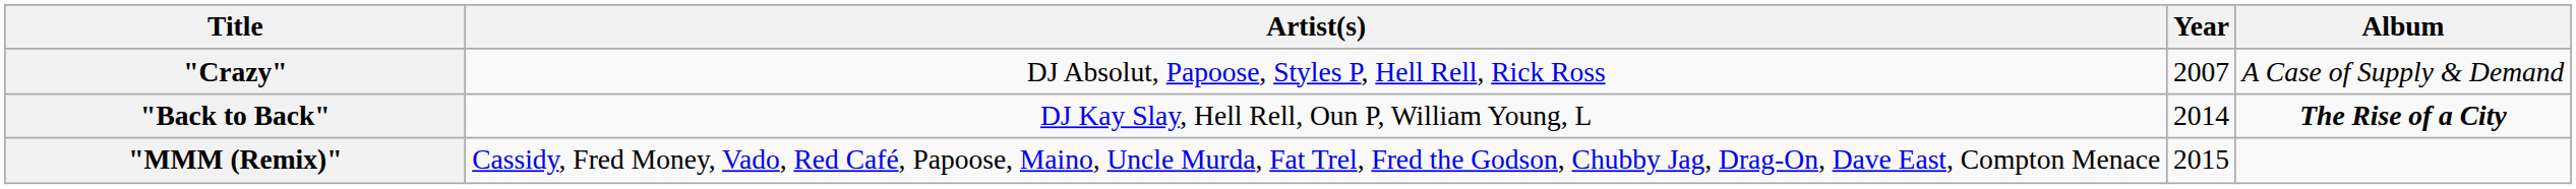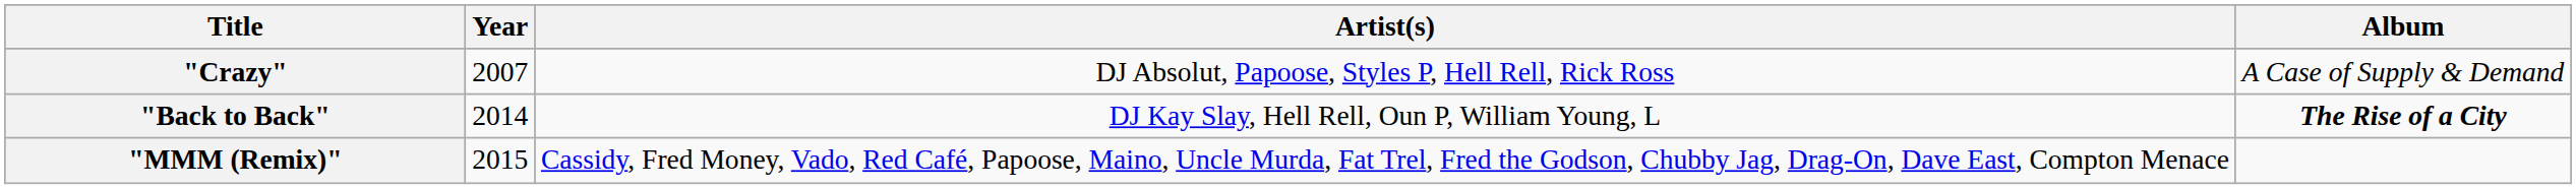 <table class="wikitable plainrowheaders" style="text-align:center;">
 <tr>
 <th scope="col" style="width:16em;">Title</th>
+<th scope="col">Year</th>
 <th scope="col">Artist(s)</th>
-<th scope="col">Year</th>
 <th scope="col">Album</th>
 </tr>
 <tr>
 <th scope="row">"Crazy"</th>
+<td>2007</td>
 <td>DJ Absolut, <a href='#'>Papoose</a>, <a href='#'>Styles P</a>, <a href='#'>Hell Rell</a>, <a href='#'>Rick Ross</a></td>
-<td>2007</td>
 <td><em>A Case of Supply & Demand</em></td>
 </tr>
 <tr>
 <th scope="row">"Back to Back"</th>
+<td>2014</td>
 <td><a href='#'>DJ Kay Slay</a>, Hell Rell, Oun P, William Young, L</td>
-<td>2014</td>
 <td><strong><em>The Rise of a City</em></strong></td>
 </tr>
 <tr>
 <th scope="row">"MMM (Remix)"</th>
+<td>2015</td>
 <td><a href='#'>Cassidy</a>, Fred Money, <a href='#'>Vado</a>, <a href='#'>Red Café</a>, Papoose, <a href='#'>Maino</a>, <a href='#'>Uncle Murda</a>, <a href='#'>Fat Trel</a>, <a href='#'>Fred the Godson</a>, <a href='#'>Chubby Jag</a>, <a href='#'>Drag-On</a>, <a href='#'>Dave East</a>, Compton Menace</td>
-<td>2015</td>
 <td></td>
 </tr>
 </table>
